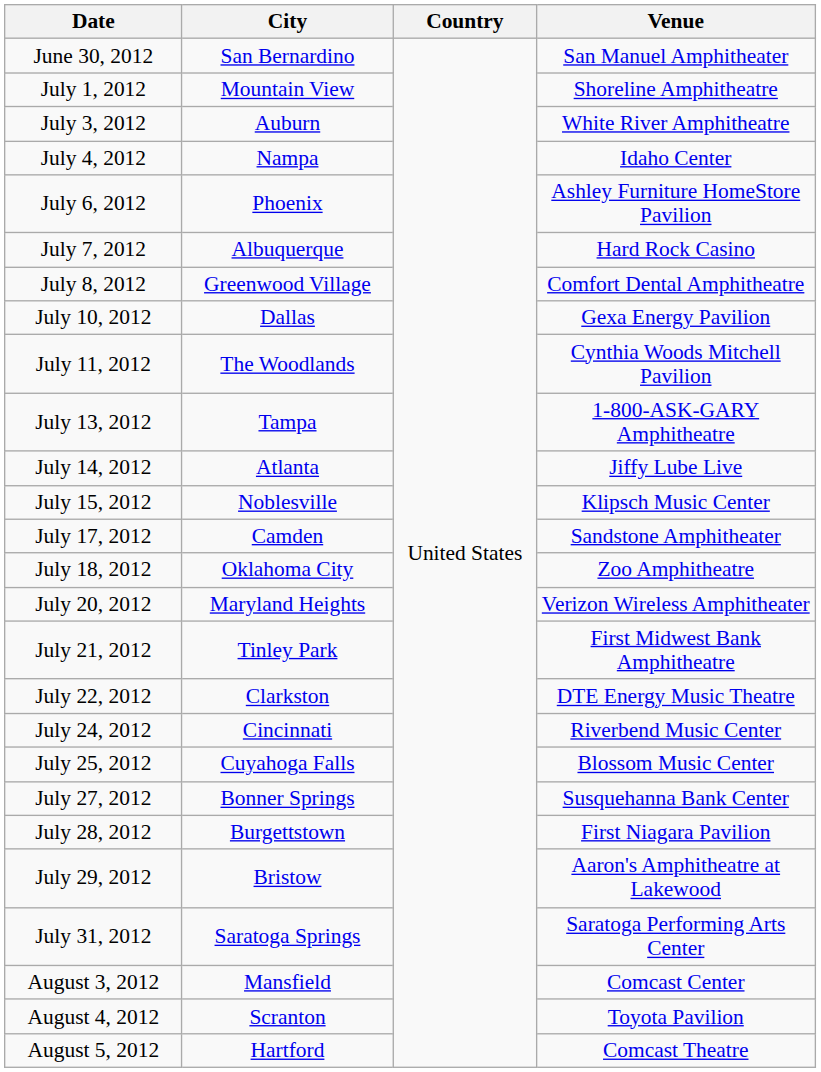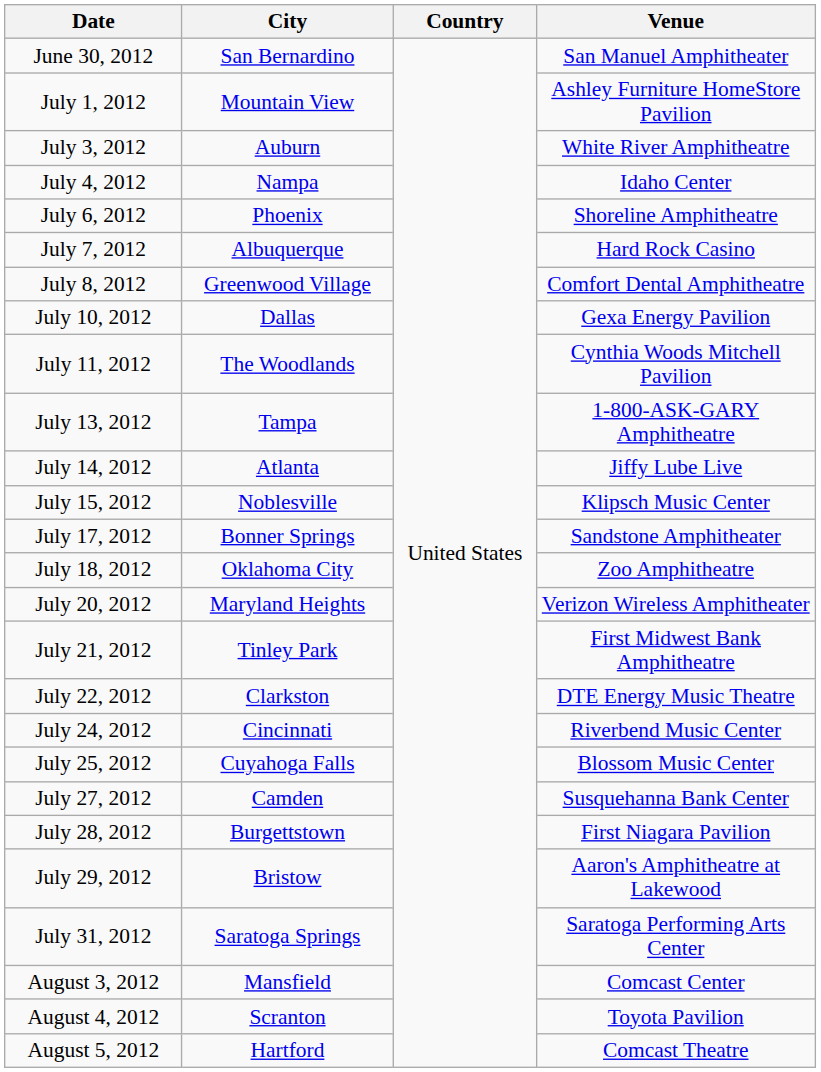 <table class="wikitable" style="text-align:center;">
 <tr>
 <th style="width:125px;">Date</th>
 <th style="width:150px;">City</th>
 <th style="width:100px;">Country</th>
 <th style="width:200px;">Venue</th>
 </tr>
 <tr>
 <td>June 30, 2012</td>
 <td><a href='#'>San Bernardino</a></td>
 <td rowspan="26">United States</td>
 <td><a href='#'>San Manuel Amphitheater</a></td>
 </tr>
 <tr>
 <td>July 1, 2012</td>
 <td><a href='#'>Mountain View</a></td>
-<td><a href='#'>Shoreline Amphitheatre</a></td>
+<td><a href='#'>Ashley Furniture HomeStore Pavilion</a></td>
 </tr>
 <tr>
 <td>July 3, 2012</td>
 <td><a href='#'>Auburn</a></td>
 <td><a href='#'>White River Amphitheatre</a></td>
 </tr>
 <tr>
 <td>July 4, 2012</td>
 <td><a href='#'>Nampa</a></td>
 <td><a href='#'>Idaho Center</a></td>
 </tr>
 <tr>
 <td>July 6, 2012</td>
 <td><a href='#'>Phoenix</a></td>
-<td><a href='#'>Ashley Furniture HomeStore Pavilion</a></td>
+<td><a href='#'>Shoreline Amphitheatre</a></td>
 </tr>
 <tr>
 <td>July 7, 2012</td>
 <td><a href='#'>Albuquerque</a></td>
 <td><a href='#'>Hard Rock Casino</a></td>
 </tr>
 <tr>
 <td>July 8, 2012</td>
 <td><a href='#'>Greenwood Village</a></td>
 <td><a href='#'>Comfort Dental Amphitheatre</a></td>
 </tr>
 <tr>
 <td>July 10, 2012</td>
 <td><a href='#'>Dallas</a></td>
 <td><a href='#'>Gexa Energy Pavilion</a></td>
 </tr>
 <tr>
 <td>July 11, 2012</td>
 <td><a href='#'>The Woodlands</a></td>
 <td><a href='#'>Cynthia Woods Mitchell Pavilion</a></td>
 </tr>
 <tr>
 <td>July 13, 2012</td>
 <td><a href='#'>Tampa</a></td>
 <td><a href='#'>1-800-ASK-GARY Amphitheatre</a></td>
 </tr>
 <tr>
 <td>July 14, 2012</td>
 <td><a href='#'>Atlanta</a></td>
 <td><a href='#'>Jiffy Lube Live</a></td>
 </tr>
 <tr>
 <td>July 15, 2012</td>
 <td><a href='#'>Noblesville</a></td>
 <td><a href='#'>Klipsch Music Center</a></td>
 </tr>
 <tr>
 <td>July 17, 2012</td>
-<td><a href='#'>Camden</a></td>
+<td><a href='#'>Bonner Springs</a></td>
 <td><a href='#'>Sandstone Amphitheater</a></td>
 </tr>
 <tr>
 <td>July 18, 2012</td>
 <td><a href='#'>Oklahoma City</a></td>
 <td><a href='#'>Zoo Amphitheatre</a></td>
 </tr>
 <tr>
 <td>July 20, 2012</td>
 <td><a href='#'>Maryland Heights</a></td>
 <td><a href='#'>Verizon Wireless Amphitheater</a></td>
 </tr>
 <tr>
 <td>July 21, 2012</td>
 <td><a href='#'>Tinley Park</a></td>
 <td><a href='#'>First Midwest Bank Amphitheatre</a></td>
 </tr>
 <tr>
 <td>July 22, 2012</td>
 <td><a href='#'>Clarkston</a></td>
 <td><a href='#'>DTE Energy Music Theatre</a></td>
 </tr>
 <tr>
 <td>July 24, 2012</td>
 <td><a href='#'>Cincinnati</a></td>
 <td><a href='#'>Riverbend Music Center</a></td>
 </tr>
 <tr>
 <td>July 25, 2012</td>
 <td><a href='#'>Cuyahoga Falls</a></td>
 <td><a href='#'>Blossom Music Center</a></td>
 </tr>
 <tr>
 <td>July 27, 2012</td>
-<td><a href='#'>Bonner Springs</a></td>
+<td><a href='#'>Camden</a></td>
 <td><a href='#'>Susquehanna Bank Center</a></td>
 </tr>
 <tr>
 <td>July 28, 2012</td>
 <td><a href='#'>Burgettstown</a></td>
 <td><a href='#'>First Niagara Pavilion</a></td>
 </tr>
 <tr>
 <td>July 29, 2012</td>
 <td><a href='#'>Bristow</a></td>
 <td><a href='#'>Aaron's Amphitheatre at Lakewood</a></td>
 </tr>
 <tr>
 <td>July 31, 2012</td>
 <td><a href='#'>Saratoga Springs</a></td>
 <td><a href='#'>Saratoga Performing Arts Center</a></td>
 </tr>
 <tr>
 <td>August 3, 2012</td>
 <td><a href='#'>Mansfield</a></td>
 <td><a href='#'>Comcast Center</a></td>
 </tr>
 <tr>
 <td>August 4, 2012</td>
 <td><a href='#'>Scranton</a></td>
 <td><a href='#'>Toyota Pavilion</a></td>
 </tr>
 <tr>
 <td>August 5, 2012</td>
 <td><a href='#'>Hartford</a></td>
 <td><a href='#'>Comcast Theatre</a></td>
 </tr>
 </table>
